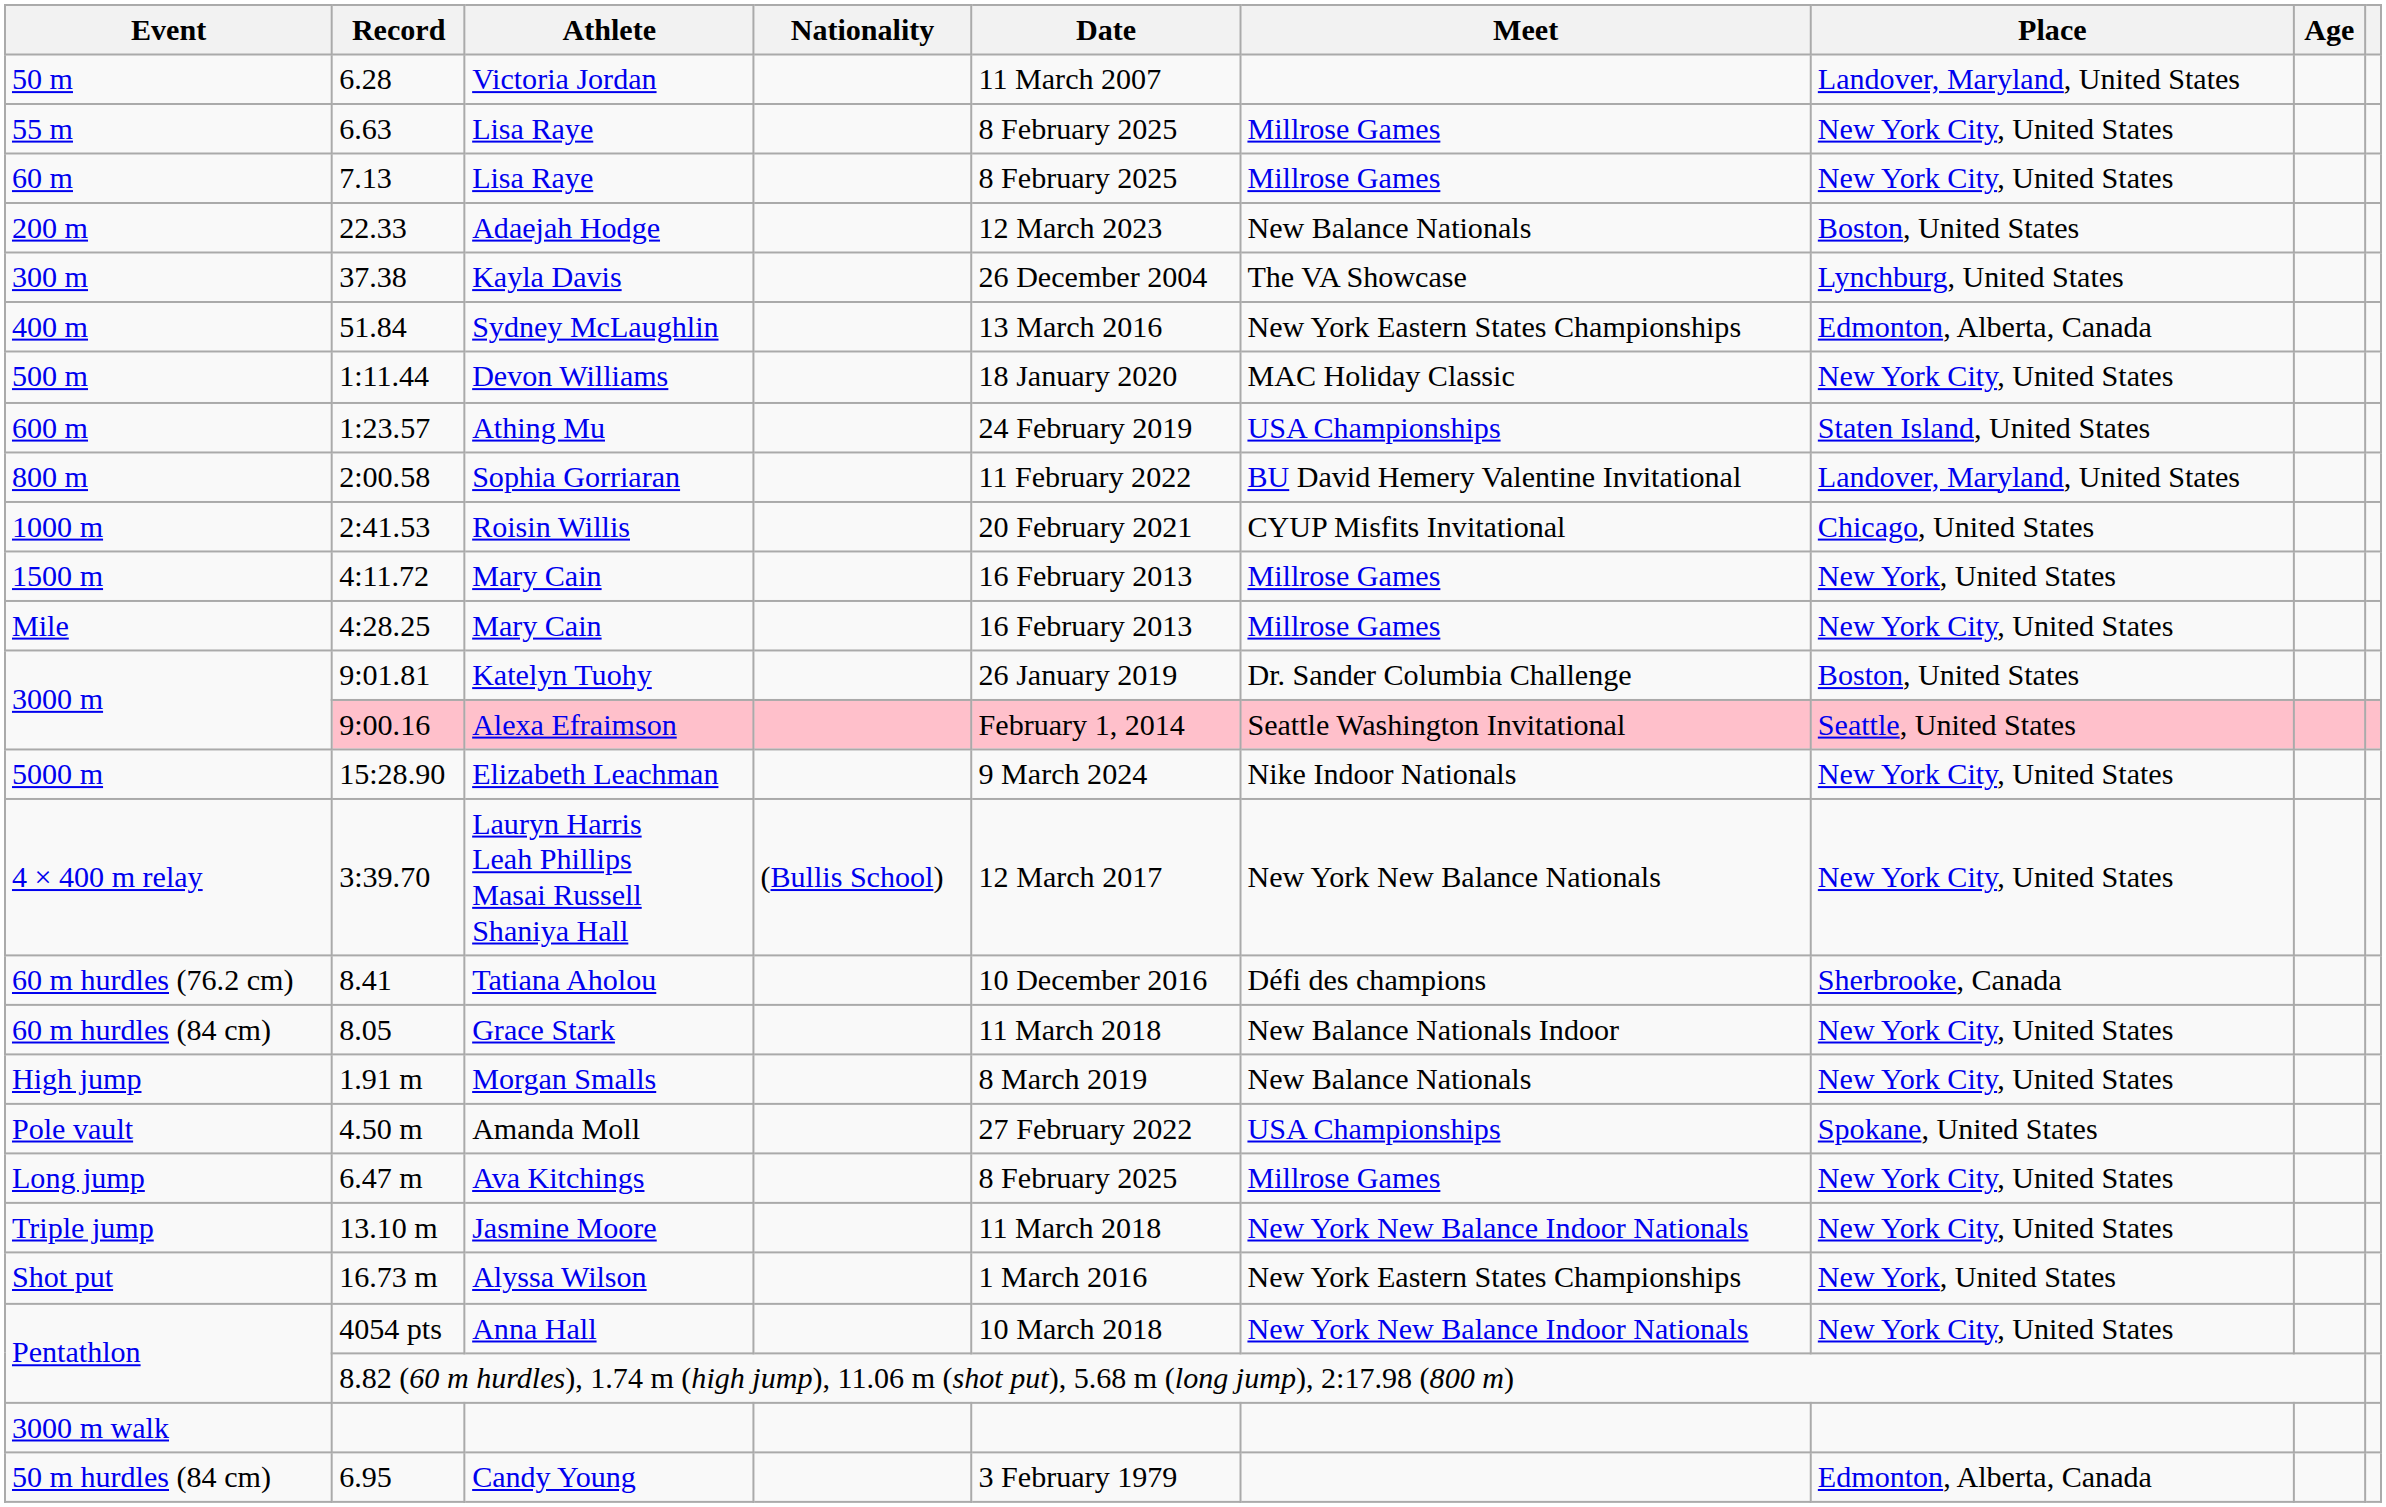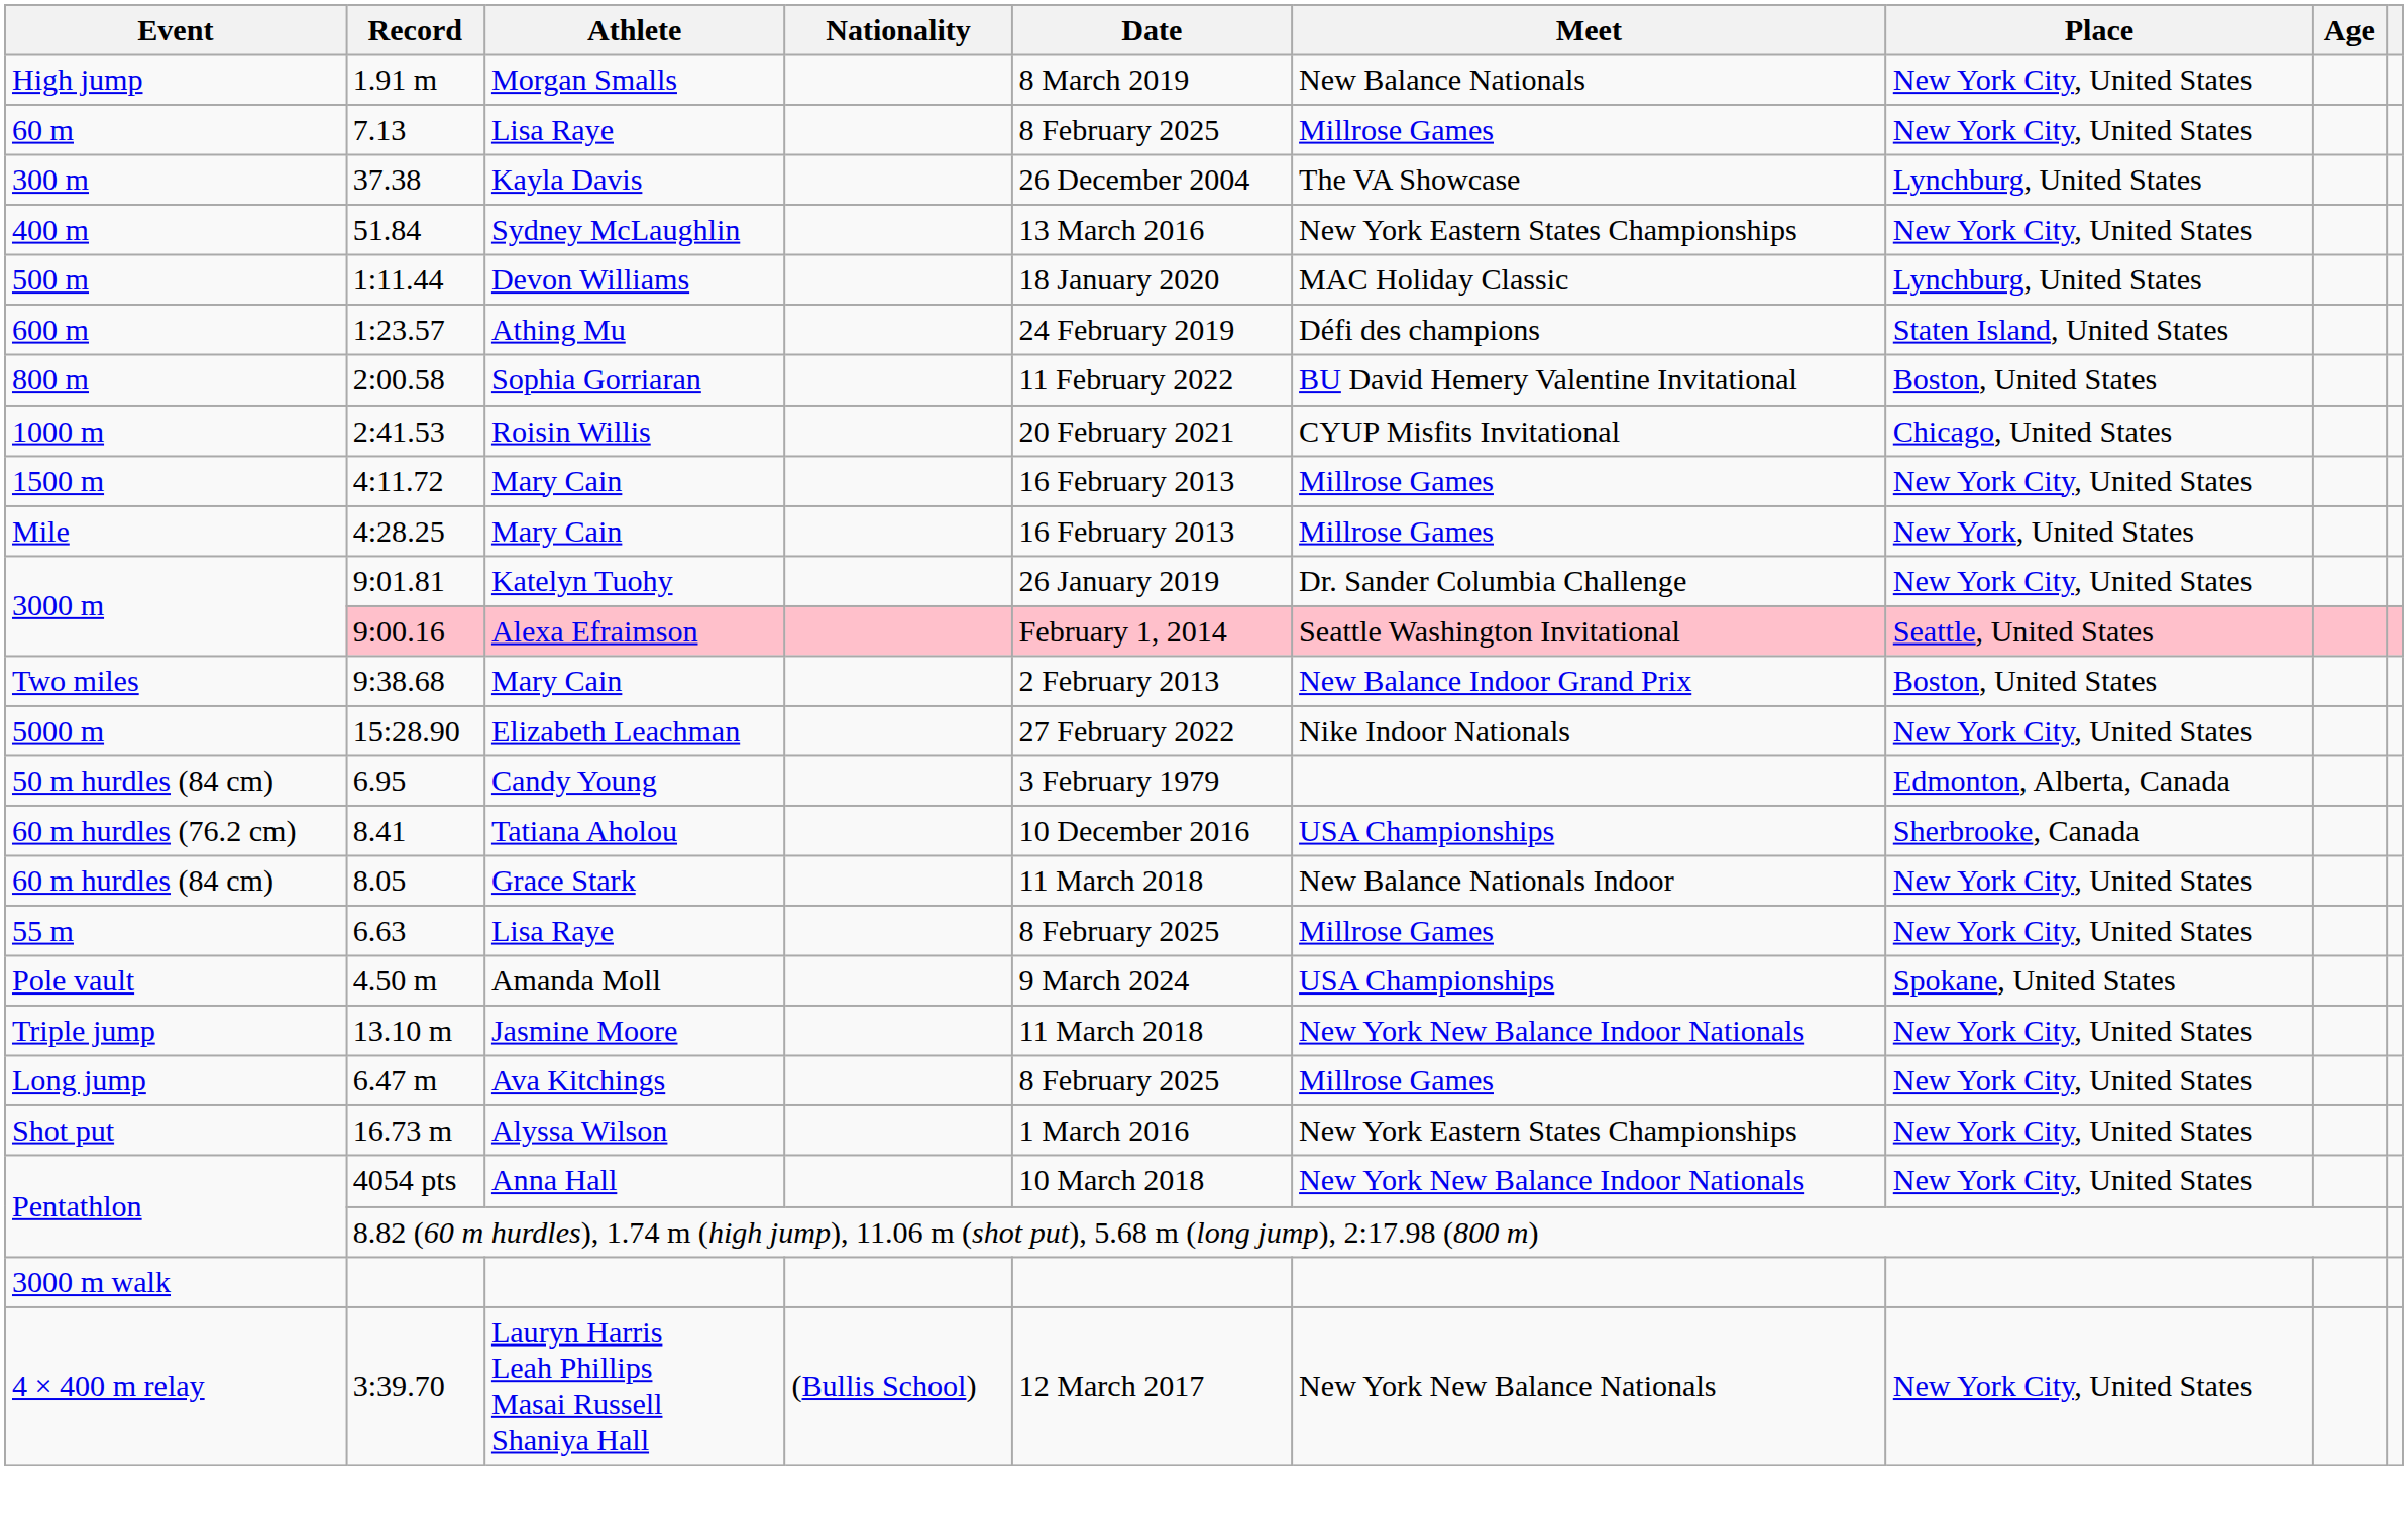 <table class=wikitable style="width: 95%; font-size: 95%;">
 <tr>
 <th>Event</th>
 <th>Record</th>
 <th>Athlete</th>
 <th>Nationality</th>
 <th>Date</th>
 <th>Meet</th>
 <th>Place</th>
 <th>Age</th>
 <th></th>
 </tr>
 <tr>
-<td><a href='#'>50 m</a></td>
-<td>6.28</td>
-<td><a href='#'>Victoria Jordan</a></td>
+<td><a href='#'>High jump</a></td>
+<td>1.91 m</td>
+<td><a href='#'>Morgan Smalls</a></td>
 <td></td>
-<td>11 March 2007</td>
-<td></td>
-<td><a href='#'>Landover, Maryland</a>, United States</td>
-<td></td>
-<td></td>
-</tr>
-<tr>
-<td><a href='#'>55 m</a></td>
-<td>6.63</td>
-<td><a href='#'>Lisa Raye</a></td>
-<td></td>
-<td>8 February 2025</td>
-<td><a href='#'>Millrose Games</a></td>
+<td>8 March 2019</td>
+<td>New Balance Nationals</td>
 <td><a href='#'>New York City</a>, United States</td>
 <td></td>
 <td></td>
 </tr>
 <tr>
 <td><a href='#'>60 m</a></td>
 <td>7.13</td>
 <td><a href='#'>Lisa Raye</a></td>
 <td></td>
 <td>8 February 2025</td>
 <td><a href='#'>Millrose Games</a></td>
 <td><a href='#'>New York City</a>, United States</td>
-<td></td>
-<td></td>
-</tr>
-<tr>
-<td><a href='#'>200 m</a></td>
-<td>22.33</td>
-<td><a href='#'>Adaejah Hodge</a></td>
-<td></td>
-<td>12 March 2023</td>
-<td>New Balance Nationals</td>
-<td><a href='#'>Boston</a>, United States</td>
 <td></td>
 <td></td>
 </tr>
 <tr>
 <td><a href='#'>300 m</a></td>
 <td>37.38</td>
 <td><a href='#'>Kayla Davis</a></td>
 <td></td>
 <td>26 December 2004</td>
 <td>The VA Showcase</td>
 <td><a href='#'>Lynchburg</a>, United States</td>
 <td></td>
 <td></td>
 </tr>
 <tr>
 <td><a href='#'>400 m</a></td>
 <td>51.84</td>
 <td><a href='#'>Sydney McLaughlin</a></td>
 <td></td>
 <td>13 March 2016</td>
 <td>New York Eastern States Championships</td>
-<td><a href='#'>Edmonton</a>, Alberta, Canada</td>
+<td><a href='#'>New York City</a>, United States</td>
 <td></td>
 <td></td>
 </tr>
 <tr>
 <td><a href='#'>500 m</a></td>
 <td>1:11.44</td>
 <td><a href='#'>Devon Williams</a></td>
 <td></td>
 <td>18 January 2020</td>
 <td>MAC Holiday Classic</td>
-<td><a href='#'>New York City</a>, United States</td>
+<td><a href='#'>Lynchburg</a>, United States</td>
 <td></td>
 <td></td>
 </tr>
 <tr>
 <td><a href='#'>600 m</a></td>
 <td>1:23.57</td>
 <td><a href='#'>Athing Mu</a></td>
 <td></td>
 <td>24 February 2019</td>
-<td><a href='#'>USA Championships</a></td>
+<td>Défi des champions</td>
 <td><a href='#'>Staten Island</a>, United States</td>
 <td></td>
 <td></td>
 </tr>
 <tr>
 <td><a href='#'>800 m</a></td>
 <td>2:00.58</td>
 <td><a href='#'>Sophia Gorriaran</a></td>
 <td></td>
 <td>11 February 2022</td>
 <td><a href='#'>BU</a> David Hemery Valentine Invitational</td>
-<td><a href='#'>Landover, Maryland</a>, United States</td>
+<td><a href='#'>Boston</a>, United States</td>
 <td></td>
 <td></td>
 </tr>
 <tr>
 <td><a href='#'>1000 m</a></td>
 <td>2:41.53</td>
 <td><a href='#'>Roisin Willis</a></td>
 <td></td>
 <td>20 February 2021</td>
 <td>CYUP Misfits Invitational</td>
 <td><a href='#'>Chicago</a>, United States</td>
 <td></td>
 <td></td>
 </tr>
 <tr>
 <td><a href='#'>1500 m</a></td>
 <td>4:11.72</td>
 <td><a href='#'>Mary Cain</a></td>
 <td></td>
 <td>16 February 2013</td>
 <td><a href='#'>Millrose Games</a></td>
-<td><a href='#'>New York</a>, United States</td>
+<td><a href='#'>New York City</a>, United States</td>
 <td></td>
 <td></td>
 </tr>
 <tr>
 <td><a href='#'>Mile</a></td>
 <td>4:28.25</td>
 <td><a href='#'>Mary Cain</a></td>
 <td></td>
 <td>16 February 2013</td>
 <td><a href='#'>Millrose Games</a></td>
-<td><a href='#'>New York City</a>, United States</td>
+<td><a href='#'>New York</a>, United States</td>
 <td></td>
 <td></td>
 </tr>
 <tr>
 <td rowspan=2><a href='#'>3000 m</a></td>
 <td>9:01.81</td>
 <td><a href='#'>Katelyn Tuohy</a></td>
 <td></td>
 <td>26 January 2019</td>
 <td>Dr. Sander Columbia Challenge</td>
-<td><a href='#'>Boston</a>, United States</td>
+<td><a href='#'>New York City</a>, United States</td>
 <td></td>
 <td></td>
 </tr>
 <tr style="background:pink">
 <td>9:00.16 </td>
 <td><a href='#'>Alexa Efraimson</a></td>
 <td></td>
 <td>February 1, 2014</td>
 <td>Seattle Washington Invitational</td>
 <td><a href='#'>Seattle</a>, United States</td>
 <td></td>
 <td></td>
 </tr>
 <tr>
+<td><a href='#'>Two miles</a></td>
+<td>9:38.68</td>
+<td><a href='#'>Mary Cain</a></td>
+<td></td>
+<td>2 February 2013</td>
+<td><a href='#'>New Balance Indoor Grand Prix</a></td>
+<td><a href='#'>Boston</a>, United States</td>
+<td></td>
+<td></td>
+</tr>
+<tr>
 <td><a href='#'>5000 m</a></td>
 <td>15:28.90</td>
 <td><a href='#'>Elizabeth Leachman</a></td>
 <td></td>
-<td>9 March 2024</td>
+<td>27 February 2022</td>
 <td>Nike Indoor Nationals</td>
 <td><a href='#'>New York City</a>, United States</td>
 <td></td>
 <td></td>
 </tr>
 <tr>
-<td><a href='#'>4 × 400 m relay</a></td>
-<td>3:39.70</td>
-<td><a href='#'>Lauryn Harris</a><br><a href='#'>Leah Phillips</a><br><a href='#'>Masai Russell</a><br><a href='#'>Shaniya Hall</a></td>
-<td> (<a href='#'>Bullis School</a>)</td>
-<td>12 March 2017</td>
-<td>New York New Balance Nationals</td>
-<td><a href='#'>New York City</a>, United States</td>
-<td><br><br><br></td>
+<td><a href='#'>50 m hurdles</a> (84 cm)</td>
+<td>6.95</td>
+<td><a href='#'>Candy Young</a></td>
+<td></td>
+<td>3 February 1979</td>
+<td></td>
+<td><a href='#'>Edmonton</a>, Alberta, Canada</td>
+<td></td>
 <td></td>
 </tr>
 <tr>
 <td><a href='#'>60 m hurdles</a> (76.2 cm)</td>
 <td>8.41</td>
 <td><a href='#'>Tatiana Aholou</a></td>
 <td></td>
 <td>10 December 2016</td>
-<td>Défi des champions</td>
+<td><a href='#'>USA Championships</a></td>
 <td><a href='#'>Sherbrooke</a>, Canada</td>
 <td></td>
 <td></td>
 </tr>
 <tr>
 <td><a href='#'>60 m hurdles</a> (84 cm)</td>
 <td>8.05</td>
 <td><a href='#'>Grace Stark</a></td>
 <td></td>
 <td>11 March 2018</td>
 <td>New Balance Nationals Indoor</td>
 <td><a href='#'>New York City</a>, United States</td>
 <td></td>
 <td></td>
 </tr>
 <tr>
-<td><a href='#'>High jump</a></td>
-<td>1.91 m</td>
-<td><a href='#'>Morgan Smalls</a></td>
+<td><a href='#'>55 m</a></td>
+<td>6.63</td>
+<td><a href='#'>Lisa Raye</a></td>
 <td></td>
-<td>8 March 2019</td>
-<td>New Balance Nationals</td>
+<td>8 February 2025</td>
+<td><a href='#'>Millrose Games</a></td>
 <td><a href='#'>New York City</a>, United States</td>
 <td></td>
 <td></td>
 </tr>
 <tr>
 <td><a href='#'>Pole vault</a></td>
 <td>4.50 m</td>
 <td>Amanda Moll</td>
 <td></td>
-<td>27 February 2022</td>
+<td>9 March 2024</td>
 <td><a href='#'>USA Championships</a></td>
 <td><a href='#'>Spokane</a>, United States</td>
+<td></td>
+<td></td>
+</tr>
+<tr>
+<td><a href='#'>Triple jump</a></td>
+<td>13.10 m</td>
+<td><a href='#'>Jasmine Moore</a></td>
+<td></td>
+<td>11 March 2018</td>
+<td><a href='#'>New York New Balance Indoor Nationals</a></td>
+<td><a href='#'>New York City</a>, United States</td>
 <td></td>
 <td></td>
 </tr>
 <tr>
 <td><a href='#'>Long jump</a></td>
 <td>6.47 m</td>
 <td><a href='#'>Ava Kitchings</a></td>
 <td></td>
 <td>8 February 2025</td>
 <td><a href='#'>Millrose Games</a></td>
 <td><a href='#'>New York City</a>, United States</td>
 <td></td>
 <td></td>
 </tr>
 <tr>
-<td><a href='#'>Triple jump</a></td>
-<td>13.10 m</td>
-<td><a href='#'>Jasmine Moore</a></td>
-<td></td>
-<td>11 March 2018</td>
-<td><a href='#'>New York New Balance Indoor Nationals</a></td>
-<td><a href='#'>New York City</a>, United States</td>
-<td></td>
-<td></td>
-</tr>
-<tr>
 <td><a href='#'>Shot put</a></td>
 <td>16.73 m</td>
 <td><a href='#'>Alyssa Wilson</a></td>
 <td></td>
 <td>1 March 2016</td>
 <td>New York Eastern States Championships</td>
-<td><a href='#'>New York</a>, United States</td>
+<td><a href='#'>New York City</a>, United States</td>
 <td></td>
 <td></td>
 </tr>
 <tr>
 <td rowspan=2><a href='#'>Pentathlon</a></td>
 <td>4054 pts</td>
 <td><a href='#'>Anna Hall</a></td>
 <td></td>
 <td>10 March 2018</td>
 <td><a href='#'>New York New Balance Indoor Nationals</a></td>
 <td><a href='#'>New York City</a>, United States</td>
 <td></td>
 <td></td>
 </tr>
 <tr>
 <td colspan=7>8.82 (<em>60 m hurdles</em>), 1.74 m (<em>high jump</em>), 11.06 m (<em>shot put</em>), 5.68 m (<em>long jump</em>), 2:17.98 (<em>800 m</em>)</td>
 <td></td>
 </tr>
 <tr>
 <td><a href='#'>3000 m walk</a></td>
 <td></td>
 <td></td>
 <td></td>
 <td></td>
 <td></td>
 <td></td>
 <td></td>
 <td></td>
 </tr>
 <tr>
-<td><a href='#'>50 m hurdles</a> (84 cm)</td>
-<td>6.95</td>
-<td><a href='#'>Candy Young</a></td>
-<td></td>
-<td>3 February 1979</td>
-<td></td>
-<td><a href='#'>Edmonton</a>, Alberta, Canada</td>
-<td></td>
+<td><a href='#'>4 × 400 m relay</a></td>
+<td>3:39.70</td>
+<td><a href='#'>Lauryn Harris</a><br><a href='#'>Leah Phillips</a><br><a href='#'>Masai Russell</a><br><a href='#'>Shaniya Hall</a></td>
+<td> (<a href='#'>Bullis School</a>)</td>
+<td>12 March 2017</td>
+<td>New York New Balance Nationals</td>
+<td><a href='#'>New York City</a>, United States</td>
+<td><br><br><br></td>
 <td></td>
 </tr>
 </table>
